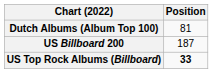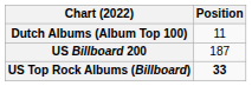 <table class="wikitable sortable plainrowheaders" style="text-align:center">
 <tr>
 <th scope="col">Chart (2022)</th>
 <th scope="col">Position</th>
 </tr>
 <tr>
 <th scope="row">Dutch Albums (Album Top 100)</th>
-<td>81</td>
+<td>11</td>
 </tr>
 <tr>
 <th scope="row">US <em>Billboard</em> 200</th>
 <td>187</td>
 </tr>
 <tr>
 <th scope="row">US Top Rock Albums (<em>Billboard</em>)</th>
 <td><strong>33</strong></td>
 </tr>
 </table>
